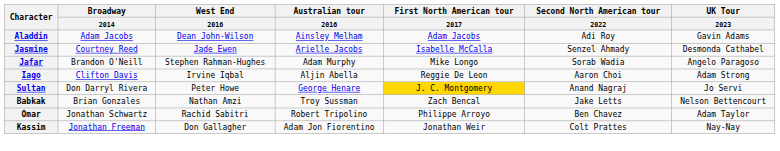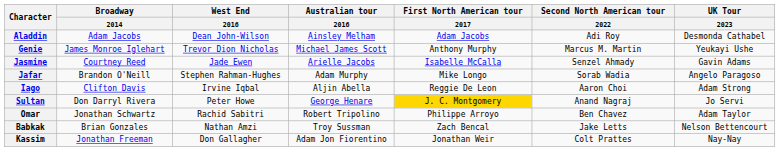 <table class="wikitable" width="100%">
 <tr>
 <th rowspan="2">Character</th>
 <th>Broadway</th>
 <th>West End</th>
 <th>Australian tour</th>
 <th>First North American tour</th>
 <th>Second North American tour</th>
 <th>UK Tour</th>
 </tr>
 <tr>
 <th><small>2014</small></th>
 <th><small>2016</small></th>
 <th><small>2016</small></th>
 <th><small>2017</small></th>
 <th><small>2022</small></th>
 <th><small>2023</small></th>
 </tr>
 <tr>
 <th><a href='#'>Aladdin</a></th>
 <td style="text-align:center"><a href='#'>Adam Jacobs</a></td>
 <td style="text-align:center"><a href='#'>Dean John-Wilson</a></td>
 <td style="text-align:center"><a href='#'>Ainsley Melham</a></td>
 <td style="text-align:center"><a href='#'>Adam Jacobs</a></td>
 <td style="text-align:center">Adi Roy</td>
-<td style="text-align:center">Gavin Adams</td>
+<td style="text-align:center">Desmonda Cathabel</td>
+</tr>
+<tr>
+<th><a href='#'>Genie</a></th>
+<td style="text-align:center"><a href='#'>James Monroe Iglehart</a></td>
+<td style="text-align:center"><a href='#'>Trevor Dion Nicholas</a></td>
+<td style="text-align:center"><a href='#'>Michael James Scott</a></td>
+<td style="text-align:center">Anthony Murphy</td>
+<td style="text-align:center">Marcus M. Martin</td>
+<td style="text-align:center">Yeukayi Ushe</td>
 </tr>
 <tr>
 <th><a href='#'>Jasmine</a></th>
 <td style="text-align:center"><a href='#'>Courtney Reed</a></td>
 <td style="text-align:center"><a href='#'>Jade Ewen</a></td>
 <td style="text-align:center"><a href='#'>Arielle Jacobs</a></td>
 <td style="text-align:center"><a href='#'>Isabelle McCalla</a></td>
 <td style="text-align:center">Senzel Ahmady</td>
-<td style="text-align:center">Desmonda Cathabel</td>
+<td style="text-align:center">Gavin Adams</td>
 </tr>
 <tr>
 <th><a href='#'>Jafar</a></th>
 <td style="text-align:center">Brandon O'Neill</td>
 <td style="text-align:center">Stephen Rahman-Hughes</td>
 <td style="text-align:center">Adam Murphy</td>
 <td style="text-align:center">Mike Longo</td>
 <td style="text-align:center">Sorab Wadia</td>
 <td style="text-align:center">Angelo Paragoso</td>
 </tr>
 <tr>
 <th><a href='#'>Iago</a></th>
 <td style="text-align:center"><a href='#'>Clifton Davis</a></td>
 <td style="text-align:center">Irvine Iqbal</td>
 <td style="text-align:center">Aljin Abella</td>
 <td style="text-align:center">Reggie De Leon</td>
 <td style="text-align:center">Aaron Choi</td>
 <td style="text-align:center">Adam Strong</td>
 </tr>
 <tr>
 <th><a href='#'>Sultan</a></th>
 <td style="text-align:center">Don Darryl Rivera</td>
 <td style="text-align:center">Peter Howe</td>
 <td style="text-align:center"><a href='#'>George Henare</a></td>
 <td style="background: gold; text-align:center">J. C. Montgomery</td>
 <td style="text-align:center">Anand Nagraj</td>
 <td style="text-align:center">Jo Servi</td>
 </tr>
 <tr>
+<th>Omar</th>
+<td style="text-align:center">Jonathan Schwartz</td>
+<td style="text-align:center">Rachid Sabitri</td>
+<td style="text-align:center">Robert Tripolino</td>
+<td style="text-align:center">Philippe Arroyo</td>
+<td style="text-align:center">Ben Chavez</td>
+<td style="text-align:center">Adam Taylor</td>
+</tr>
+<tr>
 <th>Babkak</th>
 <td style="text-align:center">Brian Gonzales</td>
 <td style="text-align:center">Nathan Amzi</td>
 <td style="text-align:center">Troy Sussman</td>
 <td style="text-align:center">Zach Bencal</td>
 <td style="text-align:center">Jake Letts</td>
 <td style="text-align:center">Nelson Bettencourt</td>
-</tr>
-<tr>
-<th>Omar</th>
-<td style="text-align:center">Jonathan Schwartz</td>
-<td style="text-align:center">Rachid Sabitri</td>
-<td style="text-align:center">Robert Tripolino</td>
-<td style="text-align:center">Philippe Arroyo</td>
-<td style="text-align:center">Ben Chavez</td>
-<td style="text-align:center">Adam Taylor</td>
 </tr>
 <tr>
 <th>Kassim</th>
 <td style="text-align:center"><a href='#'>Jonathan Freeman</a></td>
 <td style="text-align:center">Don Gallagher</td>
 <td style="text-align:center">Adam Jon Fiorentino</td>
 <td style="text-align:center">Jonathan Weir</td>
 <td style="text-align:center">Colt Prattes</td>
 <td style="text-align:center">Nay-Nay</td>
 </tr>
 </table>
